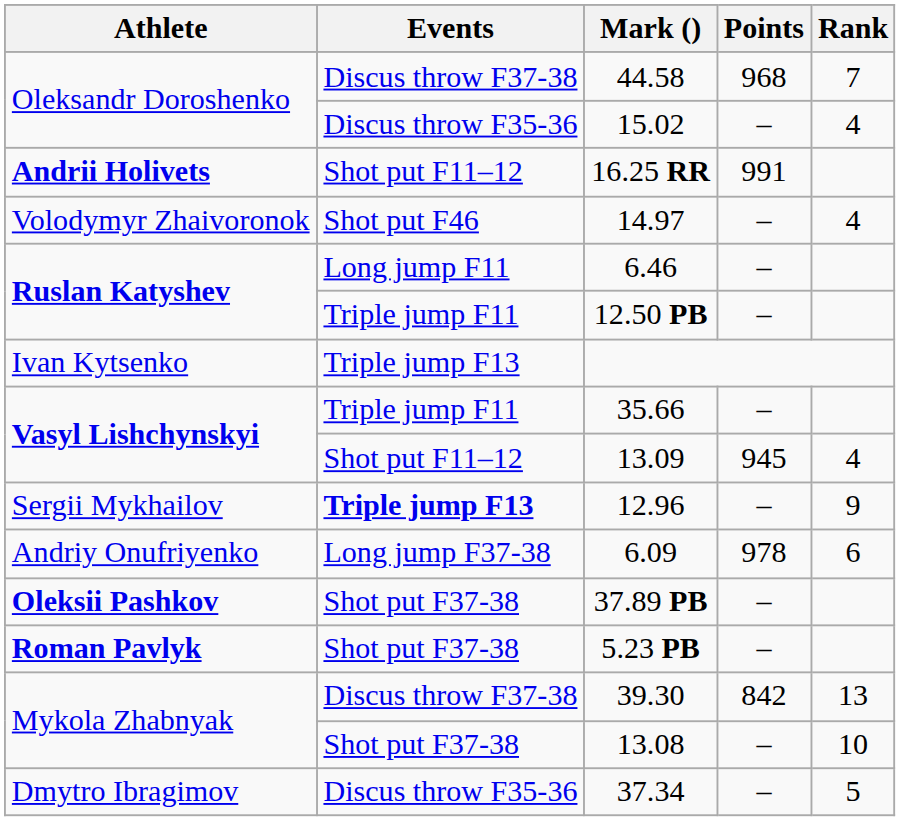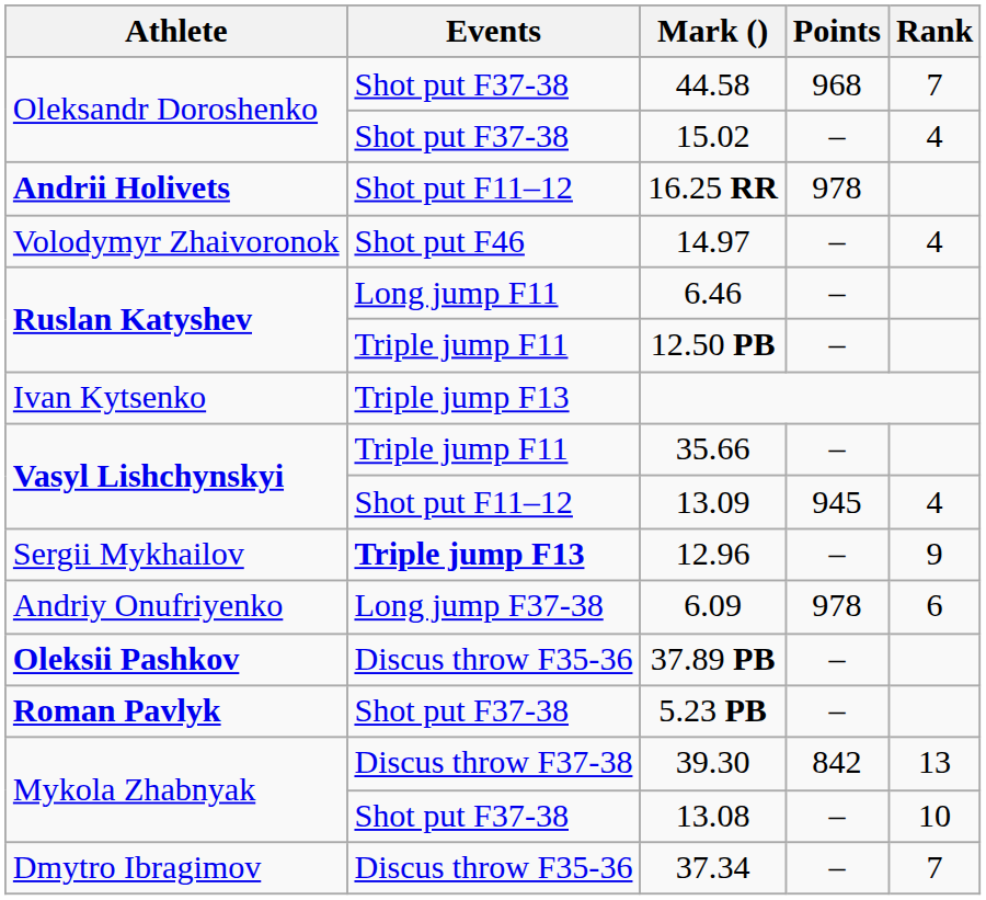 <table class=wikitable>
 <tr>
 <th>Athlete</th>
 <th>Events</th>
 <th>Mark ()</th>
 <th>Points</th>
 <th>Rank</th>
 </tr>
 <tr>
 <td align=left rowspan=2><a href='#'>Oleksandr Doroshenko</a></td>
-<td align=left><a href='#'>Discus throw F37-38</a></td>
+<td align=left><a href='#'>Shot put F37-38</a></td>
 <td align=center>44.58</td>
 <td align=center>968</td>
 <td align=center>7</td>
 </tr>
 <tr>
-<td align=left><a href='#'>Discus throw F35-36</a></td>
+<td align=left><a href='#'>Shot put F37-38</a></td>
 <td align=center>15.02</td>
 <td align=center>–</td>
 <td align=center>4</td>
 </tr>
 <tr>
 <td align=left><strong><a href='#'>Andrii Holivets</a></strong></td>
 <td align=left><a href='#'>Shot put F11–12</a></td>
 <td align=center>16.25 <strong>RR</strong></td>
-<td align=center>991</td>
+<td align=center>978</td>
 <td align=center></td>
 </tr>
 <tr>
 <td align=left><a href='#'>Volodymyr Zhaivoronok</a></td>
 <td align=left><a href='#'>Shot put F46</a></td>
 <td align=center>14.97</td>
 <td align=center>–</td>
 <td align=center>4</td>
 </tr>
 <tr>
 <td align=left rowspan=2><strong><a href='#'>Ruslan Katyshev</a></strong></td>
 <td align=left><a href='#'>Long jump F11</a></td>
 <td align=center>6.46 <strong></strong></td>
 <td align=center>–</td>
 <td align=center></td>
 </tr>
 <tr>
 <td align=left><a href='#'>Triple jump F11</a></td>
 <td align=center>12.50 <strong>PB</strong></td>
 <td align=center>–</td>
 <td align=center></td>
 </tr>
 <tr>
 <td align=left><a href='#'>Ivan Kytsenko</a></td>
 <td align=left><a href='#'>Triple jump F13</a></td>
 <td align=center colspan=3></td>
 </tr>
 <tr>
 <td align=left rowspan=2><strong><a href='#'>Vasyl Lishchynskyi</a></strong></td>
 <td align=left><a href='#'>Triple jump F11</a></td>
 <td align=center>35.66</td>
 <td align=center>–</td>
 <td align=center></td>
 </tr>
 <tr>
 <td align=left><a href='#'>Shot put F11–12</a></td>
 <td align=center>13.09</td>
 <td align=center>945</td>
 <td align=center>4</td>
 </tr>
 <tr>
 <td align=left><a href='#'>Sergii Mykhailov</a></td>
 <td align=left><strong><a href='#'>Triple jump F13</a></strong></td>
 <td align=center>12.96</td>
 <td align=center>–</td>
 <td align=center>9</td>
 </tr>
 <tr>
 <td align=left><a href='#'>Andriy Onufriyenko</a></td>
 <td align=left><a href='#'>Long jump F37-38</a></td>
 <td align=center>6.09</td>
 <td align=center>978</td>
 <td align=center>6</td>
 </tr>
 <tr>
 <td align=left><strong><a href='#'>Oleksii Pashkov</a></strong></td>
-<td align=left><a href='#'>Shot put F37-38</a></td>
+<td align=left><a href='#'>Discus throw F35-36</a></td>
 <td align=center>37.89 <strong>PB</strong></td>
 <td align=center>–</td>
 <td align=center></td>
 </tr>
 <tr>
 <td align=left><strong><a href='#'>Roman Pavlyk</a></strong></td>
 <td align=left><a href='#'>Shot put F37-38</a></td>
 <td align=center>5.23 <strong>PB</strong></td>
 <td align=center>–</td>
 <td align=center></td>
 </tr>
 <tr>
 <td align=left rowspan=2><a href='#'>Mykola Zhabnyak</a></td>
 <td align=left><a href='#'>Discus throw F37-38</a></td>
 <td align=center>39.30</td>
 <td align=center>842</td>
 <td align=center>13</td>
 </tr>
 <tr>
 <td align=left><a href='#'>Shot put F37-38</a></td>
 <td align=center>13.08</td>
 <td align=center>–</td>
 <td align=center>10</td>
 </tr>
 <tr>
 <td align=left><a href='#'>Dmytro Ibragimov</a></td>
 <td align=left><a href='#'>Discus throw F35-36</a></td>
 <td align=center>37.34</td>
 <td align=center>–</td>
-<td align=center>5</td>
+<td align=center>7</td>
 </tr>
 </table>
